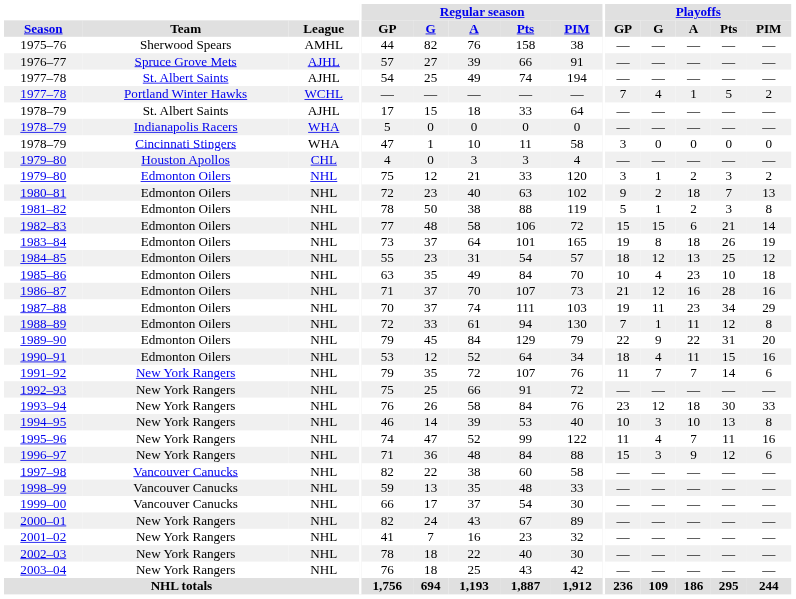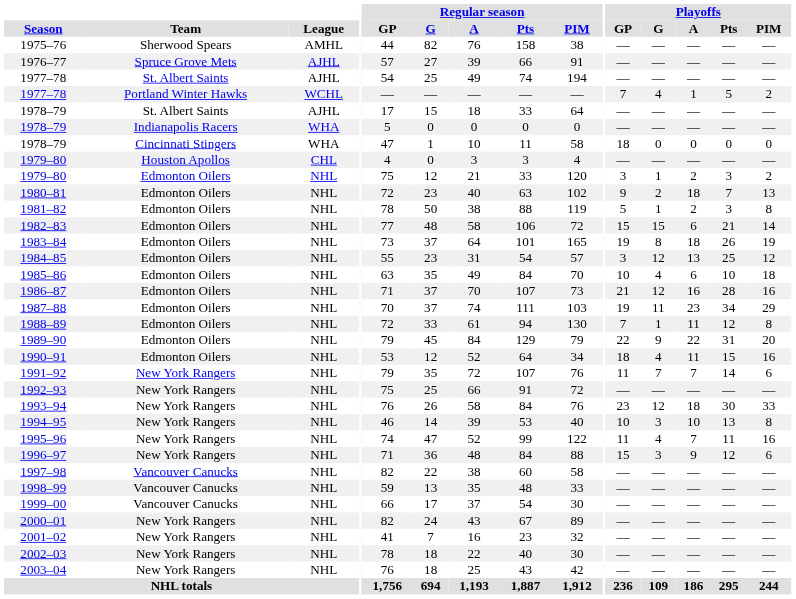 <table border="0" cellpadding="1" cellspacing="0" style="text-align:center; width:60em">
 <tr bgcolor="#e0e0e0">
 <th colspan="3" bgcolor="#ffffff"></th>
 <th rowspan="100" bgcolor="#ffffff"></th>
 <th colspan="5"><a href='#'>Regular season</a></th>
 <th rowspan="100" bgcolor="#ffffff"></th>
 <th colspan="5"><a href='#'>Playoffs</a></th>
 </tr>
 <tr bgcolor="#e0e0e0">
 <th><a href='#'>Season</a></th>
 <th>Team</th>
 <th>League</th>
 <th>GP</th>
 <th><a href='#'>G</a></th>
 <th><a href='#'>A</a></th>
 <th><a href='#'>Pts</a></th>
 <th><a href='#'>PIM</a></th>
 <th>GP</th>
 <th>G</th>
 <th>A</th>
 <th>Pts</th>
 <th>PIM</th>
 </tr>
 <tr>
 <td>1975–76</td>
 <td>Sherwood Spears</td>
 <td>AMHL</td>
 <td>44</td>
 <td>82</td>
 <td>76</td>
 <td>158</td>
 <td>38</td>
 <td>—</td>
 <td>—</td>
 <td>—</td>
 <td>—</td>
 <td>—</td>
 </tr>
 <tr bgcolor="#f0f0f0">
 <td>1976–77</td>
 <td><a href='#'>Spruce Grove Mets</a></td>
 <td><a href='#'>AJHL</a></td>
 <td>57</td>
 <td>27</td>
 <td>39</td>
 <td>66</td>
 <td>91</td>
 <td>—</td>
 <td>—</td>
 <td>—</td>
 <td>—</td>
 <td>—</td>
 </tr>
 <tr>
 <td>1977–78</td>
 <td><a href='#'>St. Albert Saints</a></td>
 <td>AJHL</td>
 <td>54</td>
 <td>25</td>
 <td>49</td>
 <td>74</td>
 <td>194</td>
 <td>—</td>
 <td>—</td>
 <td>—</td>
 <td>—</td>
 <td>—</td>
 </tr>
 <tr bgcolor="#f0f0f0">
 <td><a href='#'>1977–78</a></td>
 <td><a href='#'>Portland Winter Hawks</a></td>
 <td><a href='#'>WCHL</a></td>
 <td>—</td>
 <td>—</td>
 <td>—</td>
 <td>—</td>
 <td>—</td>
 <td>7</td>
 <td>4</td>
 <td>1</td>
 <td>5</td>
 <td>2</td>
 </tr>
 <tr>
 <td>1978–79</td>
 <td>St. Albert Saints</td>
 <td>AJHL</td>
 <td>17</td>
 <td>15</td>
 <td>18</td>
 <td>33</td>
 <td>64</td>
 <td>—</td>
 <td>—</td>
 <td>—</td>
 <td>—</td>
 <td>—</td>
 </tr>
 <tr bgcolor="#f0f0f0">
 <td><a href='#'>1978–79</a></td>
 <td><a href='#'>Indianapolis Racers</a></td>
 <td><a href='#'>WHA</a></td>
 <td>5</td>
 <td>0</td>
 <td>0</td>
 <td>0</td>
 <td>0</td>
 <td>—</td>
 <td>—</td>
 <td>—</td>
 <td>—</td>
 <td>—</td>
 </tr>
 <tr>
 <td>1978–79</td>
 <td><a href='#'>Cincinnati Stingers</a></td>
 <td>WHA</td>
 <td>47</td>
 <td>1</td>
 <td>10</td>
 <td>11</td>
 <td>58</td>
-<td>3</td>
+<td>18</td>
 <td>0</td>
 <td>0</td>
 <td>0</td>
 <td>0</td>
 </tr>
 <tr bgcolor="#f0f0f0">
 <td><a href='#'>1979–80</a></td>
 <td><a href='#'>Houston Apollos</a></td>
 <td><a href='#'>CHL</a></td>
 <td>4</td>
 <td>0</td>
 <td>3</td>
 <td>3</td>
 <td>4</td>
 <td>—</td>
 <td>—</td>
 <td>—</td>
 <td>—</td>
 <td>—</td>
 </tr>
 <tr>
 <td><a href='#'>1979–80</a></td>
 <td><a href='#'>Edmonton Oilers</a></td>
 <td><a href='#'>NHL</a></td>
 <td>75</td>
 <td>12</td>
 <td>21</td>
 <td>33</td>
 <td>120</td>
 <td>3</td>
 <td>1</td>
 <td>2</td>
 <td>3</td>
 <td>2</td>
 </tr>
 <tr bgcolor="#f0f0f0">
 <td><a href='#'>1980–81</a></td>
 <td>Edmonton Oilers</td>
 <td>NHL</td>
 <td>72</td>
 <td>23</td>
 <td>40</td>
 <td>63</td>
 <td>102</td>
 <td>9</td>
 <td>2</td>
 <td>18</td>
 <td>7</td>
 <td>13</td>
 </tr>
 <tr>
 <td><a href='#'>1981–82</a></td>
 <td>Edmonton Oilers</td>
 <td>NHL</td>
 <td>78</td>
 <td>50</td>
 <td>38</td>
 <td>88</td>
 <td>119</td>
 <td>5</td>
 <td>1</td>
 <td>2</td>
 <td>3</td>
 <td>8</td>
 </tr>
 <tr bgcolor="#f0f0f0">
 <td><a href='#'>1982–83</a></td>
 <td>Edmonton Oilers</td>
 <td>NHL</td>
 <td>77</td>
 <td>48</td>
 <td>58</td>
 <td>106</td>
 <td>72</td>
 <td>15</td>
 <td>15</td>
 <td>6</td>
 <td>21</td>
 <td>14</td>
 </tr>
 <tr>
 <td><a href='#'>1983–84</a></td>
 <td>Edmonton Oilers</td>
 <td>NHL</td>
 <td>73</td>
 <td>37</td>
 <td>64</td>
 <td>101</td>
 <td>165</td>
 <td>19</td>
 <td>8</td>
 <td>18</td>
 <td>26</td>
 <td>19</td>
 </tr>
 <tr bgcolor="#f0f0f0">
 <td><a href='#'>1984–85</a></td>
 <td>Edmonton Oilers</td>
 <td>NHL</td>
 <td>55</td>
 <td>23</td>
 <td>31</td>
 <td>54</td>
 <td>57</td>
-<td>18</td>
+<td>3</td>
 <td>12</td>
 <td>13</td>
 <td>25</td>
 <td>12</td>
 </tr>
 <tr>
 <td><a href='#'>1985–86</a></td>
 <td>Edmonton Oilers</td>
 <td>NHL</td>
 <td>63</td>
 <td>35</td>
 <td>49</td>
 <td>84</td>
 <td>70</td>
 <td>10</td>
 <td>4</td>
-<td>23</td>
+<td>6</td>
 <td>10</td>
 <td>18</td>
 </tr>
 <tr bgcolor="#f0f0f0">
 <td><a href='#'>1986–87</a></td>
 <td>Edmonton Oilers</td>
 <td>NHL</td>
 <td>71</td>
 <td>37</td>
 <td>70</td>
 <td>107</td>
 <td>73</td>
 <td>21</td>
 <td>12</td>
 <td>16</td>
 <td>28</td>
 <td>16</td>
 </tr>
 <tr>
 <td><a href='#'>1987–88</a></td>
 <td>Edmonton Oilers</td>
 <td>NHL</td>
 <td>70</td>
 <td>37</td>
 <td>74</td>
 <td>111</td>
 <td>103</td>
 <td>19</td>
 <td>11</td>
 <td>23</td>
 <td>34</td>
 <td>29</td>
 </tr>
 <tr bgcolor="#f0f0f0">
 <td><a href='#'>1988–89</a></td>
 <td>Edmonton Oilers</td>
 <td>NHL</td>
 <td>72</td>
 <td>33</td>
 <td>61</td>
 <td>94</td>
 <td>130</td>
 <td>7</td>
 <td>1</td>
 <td>11</td>
 <td>12</td>
 <td>8</td>
 </tr>
 <tr>
 <td><a href='#'>1989–90</a></td>
 <td>Edmonton Oilers</td>
 <td>NHL</td>
 <td>79</td>
 <td>45</td>
 <td>84</td>
 <td>129</td>
 <td>79</td>
 <td>22</td>
 <td>9</td>
 <td>22</td>
 <td>31</td>
 <td>20</td>
 </tr>
 <tr bgcolor="#f0f0f0">
 <td><a href='#'>1990–91</a></td>
 <td>Edmonton Oilers</td>
 <td>NHL</td>
 <td>53</td>
 <td>12</td>
 <td>52</td>
 <td>64</td>
 <td>34</td>
 <td>18</td>
 <td>4</td>
 <td>11</td>
 <td>15</td>
 <td>16</td>
 </tr>
 <tr>
 <td><a href='#'>1991–92</a></td>
 <td><a href='#'>New York Rangers</a></td>
 <td>NHL</td>
 <td>79</td>
 <td>35</td>
 <td>72</td>
 <td>107</td>
 <td>76</td>
 <td>11</td>
 <td>7</td>
 <td>7</td>
 <td>14</td>
 <td>6</td>
 </tr>
 <tr bgcolor="#f0f0f0">
 <td><a href='#'>1992–93</a></td>
 <td>New York Rangers</td>
 <td>NHL</td>
 <td>75</td>
 <td>25</td>
 <td>66</td>
 <td>91</td>
 <td>72</td>
 <td>—</td>
 <td>—</td>
 <td>—</td>
 <td>—</td>
 <td>—</td>
 </tr>
 <tr>
 <td><a href='#'>1993–94</a></td>
 <td>New York Rangers</td>
 <td>NHL</td>
 <td>76</td>
 <td>26</td>
 <td>58</td>
 <td>84</td>
 <td>76</td>
 <td>23</td>
 <td>12</td>
 <td>18</td>
 <td>30</td>
 <td>33</td>
 </tr>
 <tr bgcolor="#f0f0f0">
 <td><a href='#'>1994–95</a></td>
 <td>New York Rangers</td>
 <td>NHL</td>
 <td>46</td>
 <td>14</td>
 <td>39</td>
 <td>53</td>
 <td>40</td>
 <td>10</td>
 <td>3</td>
 <td>10</td>
 <td>13</td>
 <td>8</td>
 </tr>
 <tr>
 <td><a href='#'>1995–96</a></td>
 <td>New York Rangers</td>
 <td>NHL</td>
 <td>74</td>
 <td>47</td>
 <td>52</td>
 <td>99</td>
 <td>122</td>
 <td>11</td>
 <td>4</td>
 <td>7</td>
 <td>11</td>
 <td>16</td>
 </tr>
 <tr bgcolor="#f0f0f0">
 <td><a href='#'>1996–97</a></td>
 <td>New York Rangers</td>
 <td>NHL</td>
 <td>71</td>
 <td>36</td>
 <td>48</td>
 <td>84</td>
 <td>88</td>
 <td>15</td>
 <td>3</td>
 <td>9</td>
 <td>12</td>
 <td>6</td>
 </tr>
 <tr>
 <td><a href='#'>1997–98</a></td>
 <td><a href='#'>Vancouver Canucks</a></td>
 <td>NHL</td>
 <td>82</td>
 <td>22</td>
 <td>38</td>
 <td>60</td>
 <td>58</td>
 <td>—</td>
 <td>—</td>
 <td>—</td>
 <td>—</td>
 <td>—</td>
 </tr>
 <tr bgcolor="#f0f0f0">
 <td><a href='#'>1998–99</a></td>
 <td>Vancouver Canucks</td>
 <td>NHL</td>
 <td>59</td>
 <td>13</td>
 <td>35</td>
 <td>48</td>
 <td>33</td>
 <td>—</td>
 <td>—</td>
 <td>—</td>
 <td>—</td>
 <td>—</td>
 </tr>
 <tr>
 <td><a href='#'>1999–00</a></td>
 <td>Vancouver Canucks</td>
 <td>NHL</td>
 <td>66</td>
 <td>17</td>
 <td>37</td>
 <td>54</td>
 <td>30</td>
 <td>—</td>
 <td>—</td>
 <td>—</td>
 <td>—</td>
 <td>—</td>
 </tr>
 <tr bgcolor="#f0f0f0">
 <td><a href='#'>2000–01</a></td>
 <td>New York Rangers</td>
 <td>NHL</td>
 <td>82</td>
 <td>24</td>
 <td>43</td>
 <td>67</td>
 <td>89</td>
 <td>—</td>
 <td>—</td>
 <td>—</td>
 <td>—</td>
 <td>—</td>
 </tr>
 <tr>
 <td><a href='#'>2001–02</a></td>
 <td>New York Rangers</td>
 <td>NHL</td>
 <td>41</td>
 <td>7</td>
 <td>16</td>
 <td>23</td>
 <td>32</td>
 <td>—</td>
 <td>—</td>
 <td>—</td>
 <td>—</td>
 <td>—</td>
 </tr>
 <tr bgcolor="#f0f0f0">
 <td><a href='#'>2002–03</a></td>
 <td>New York Rangers</td>
 <td>NHL</td>
 <td>78</td>
 <td>18</td>
 <td>22</td>
 <td>40</td>
 <td>30</td>
 <td>—</td>
 <td>—</td>
 <td>—</td>
 <td>—</td>
 <td>—</td>
 </tr>
 <tr>
 <td><a href='#'>2003–04</a></td>
 <td>New York Rangers</td>
 <td>NHL</td>
 <td>76</td>
 <td>18</td>
 <td>25</td>
 <td>43</td>
 <td>42</td>
 <td>—</td>
 <td>—</td>
 <td>—</td>
 <td>—</td>
 <td>—</td>
 </tr>
 <tr bgcolor="#e0e0e0">
 <th colspan="3">NHL totals</th>
 <th>1,756</th>
 <th>694</th>
 <th>1,193</th>
 <th>1,887</th>
 <th>1,912</th>
 <th>236</th>
 <th>109</th>
 <th>186</th>
 <th>295</th>
 <th>244</th>
 </tr>
 </table>
